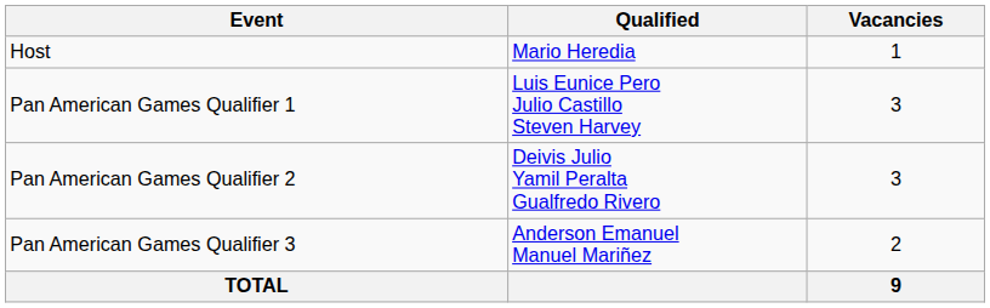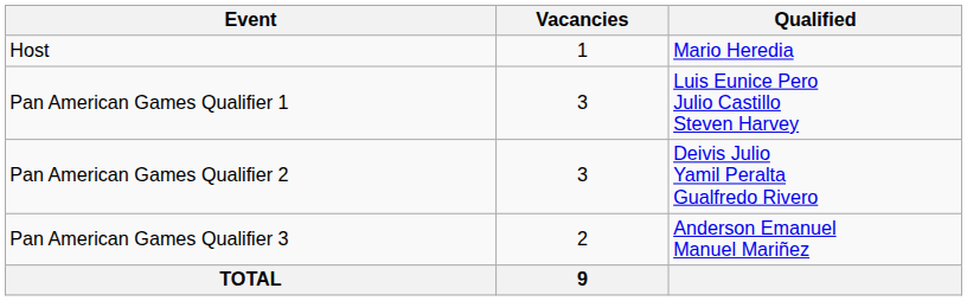 <table class = "wikitable" width=800>
 <tr>
 <th>Event</th>
+<th>Vacancies</th>
 <th>Qualified</th>
-<th>Vacancies</th>
 </tr>
 <tr>
 <td>Host</td>
+<td align="center">1</td>
 <td> <a href='#'>Mario Heredia</a></td>
-<td align="center">1</td>
 </tr>
 <tr>
 <td>Pan American Games Qualifier 1</td>
+<td align="center">3</td>
 <td> <a href='#'>Luis Eunice Pero</a> <br>  <a href='#'>Julio Castillo</a> <br> <a href='#'>Steven Harvey</a></td>
-<td align="center">3</td>
 </tr>
 <tr>
 <td>Pan American Games Qualifier 2</td>
+<td align="center">3</td>
 <td> <a href='#'>Deivis Julio</a> <br>  <a href='#'>Yamil Peralta</a> <br>  <a href='#'>Gualfredo Rivero</a></td>
-<td align="center">3</td>
 </tr>
 <tr>
 <td>Pan American Games Qualifier 3</td>
+<td align="center">2</td>
 <td> <a href='#'>Anderson Emanuel</a><br> <a href='#'>Manuel Mariñez</a></td>
-<td align="center">2</td>
 </tr>
 <tr>
 <th colspan="1">TOTAL</th>
+<th>9</th>
 <th></th>
-<th>9</th>
 </tr>
 </table>
